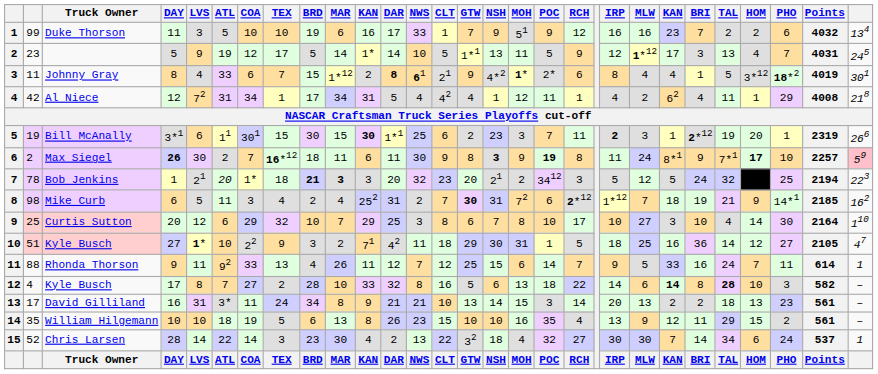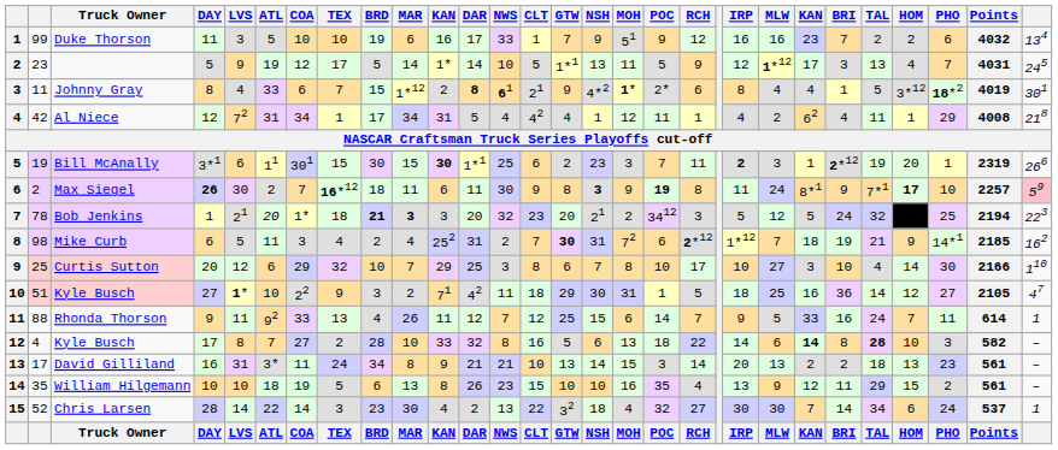 <table class="wikitable" style="font-size:77%; text-align:center;">
 <tr style="vertical-align:top">
 <th style="vertical-align:middle"></th>
 <th style="vertical-align:middle"></th>
 <th style="vertical-align:middle">Truck Owner</th>
 <th><a href='#'>DAY</a></th>
 <th><a href='#'>LVS</a></th>
 <th><a href='#'>ATL</a></th>
 <th><a href='#'>COA</a></th>
 <th><a href='#'>TEX</a></th>
 <th><a href='#'>BRD</a></th>
 <th><a href='#'>MAR</a></th>
 <th><a href='#'>KAN</a></th>
 <th><a href='#'>DAR</a></th>
 <th><a href='#'>NWS</a></th>
 <th><a href='#'>CLT</a></th>
 <th><a href='#'>GTW</a></th>
 <th><a href='#'>NSH</a></th>
 <th><a href='#'>MOH</a></th>
 <th><a href='#'>POC</a></th>
 <th><a href='#'>RCH</a></th>
 <th rowspan=5></th>
 <th><a href='#'>IRP</a></th>
 <th><a href='#'>MLW</a></th>
 <th><a href='#'>KAN</a></th>
 <th><a href='#'>BRI</a></th>
 <th><a href='#'>TAL</a></th>
 <th><a href='#'>HOM</a></th>
 <th><a href='#'>PHO</a></th>
 <th style="vertical-align:middle"><a href='#'>Points</a></th>
 <th style="vertical-align:middle"></th>
 </tr>
 <tr>
 <th>1</th>
 <td style="text-align:left">99</td>
 <td style="text-align:left"><a href='#'>Duke Thorson</a></td>
 <td style="background:#DFFFDF;">11</td>
 <td style="background:#DFDFDF;">3</td>
 <td style="background:#DFDFDF;">5</td>
 <td style="background:#FFDF9F;">10</td>
 <td style="background:#FFDF9F;">10</td>
 <td style="background:#DFFFDF;">19</td>
 <td style="background:#FFDF9F;">6</td>
 <td style="background:#DFFFDF;">16</td>
 <td style="background:#DFFFDF;">17</td>
 <td style="background:#EFCFFF;">33</td>
 <td style="background:#FFFFBF;">1</td>
 <td style="background:#FFDF9F;">7</td>
 <td style="background:#FFDF9F;">9</td>
 <td style="background:#DFDFDF;">5<sup>1</sup></td>
 <td style="background:#FFDF9F;">9</td>
 <td style="background:#DFFFDF;">12</td>
 <td style="background:#DFFFDF;">16</td>
 <td style="background:#DFFFDF;">16</td>
 <td style="background:#CFCFFF;">23</td>
 <td style="background:#FFDF9F;">7</td>
 <td style="background:#DFDFDF;">2</td>
 <td style="background:#DFDFDF;">2</td>
 <td style="background:#FFDF9F;">6</td>
 <th>4032</th>
 <td><em>13<sup>4</sup></em></td>
 </tr>
 <tr>
 <th>2</th>
 <td style="text-align:left">23</td>
 <td style="text-align:left"></td>
 <td style="background:#DFDFDF;">5</td>
 <td style="background:#FFDF9F;">9</td>
 <td style="background:#DFFFDF;">19</td>
 <td style="background:#DFFFDF;">12</td>
 <td style="background:#DFFFDF;">17</td>
 <td style="background:#DFDFDF;">5</td>
 <td style="background:#DFFFDF;">14</td>
 <td style="background:#FFFFBF;">1*</td>
 <td style="background:#DFFFDF;">14</td>
 <td style="background:#FFDF9F;">10</td>
 <td style="background:#DFDFDF;">5</td>
 <td style="background:#FFFFBF;">1*<sup>1</sup></td>
 <td style="background:#DFFFDF;">13</td>
 <td style="background:#DFFFDF;">11</td>
 <td style="background:#DFDFDF;">5</td>
 <td style="background:#FFDF9F;">9</td>
 <td style="background:#DFFFDF;">12</td>
 <td style="background:#FFFFBF;"><strong>1</strong>*<sup>12</sup></td>
 <td style="background:#DFFFDF;">17</td>
 <td style="background:#DFDFDF;">3</td>
 <td style="background:#DFFFDF;">13</td>
 <td style="background:#DFDFDF;">4</td>
 <td style="background:#FFDF9F;">7</td>
 <th>4031</th>
 <td><em>24<sup>5</sup></em></td>
 </tr>
 <tr>
 <th>3</th>
 <td style="text-align:left">11</td>
 <td style="text-align:left"><a href='#'>Johnny Gray</a></td>
 <td style="background:#FFDF9F;">8</td>
 <td style="background:#DFDFDF;">4</td>
 <td style="background:#EFCFFF;">33</td>
 <td style="background:#FFDF9F;">6</td>
 <td style="background:#FFDF9F;">7</td>
 <td style="background:#DFFFDF;">15</td>
 <td style="background:#FFFFBF;">1*<sup>12</sup></td>
 <td style="background:#DFDFDF;">2</td>
 <td style="background:#FFDF9F;"><strong>8</strong></td>
 <td style="background:#FFDF9F;"><strong>6</strong><sup>1</sup></td>
 <td style="background:#DFDFDF;">2<sup>1</sup></td>
 <td style="background:#FFDF9F;">9</td>
 <td style="background:#DFDFDF;">4*<sup>2</sup></td>
 <td style="background:#FFFFBF;"><strong>1</strong>*</td>
 <td style="background:#DFDFDF;">2*</td>
 <td style="background:#FFDF9F;">6</td>
 <td style="background:#FFDF9F;">8</td>
 <td style="background:#DFDFDF;">4</td>
 <td style="background:#DFDFDF;">4</td>
 <td style="background:#FFFFBF;">1</td>
 <td style="background:#DFDFDF;">5</td>
 <td style="background:#DFDFDF;">3*<sup>12</sup></td>
 <td style="background:#DFFFDF;"><strong>18</strong>*<sup>2</sup></td>
 <th>4019</th>
 <td><em>30<sup>1</sup></em></td>
 </tr>
 <tr>
 <th>4</th>
 <td style="text-align:left">42</td>
 <td style="text-align:left"><a href='#'>Al Niece</a></td>
 <td style="background:#DFFFDF;">12</td>
 <td style="background:#FFDF9F;">7<sup>2</sup></td>
 <td style="background:#EFCFFF;">31</td>
 <td style="background:#EFCFFF;">34</td>
 <td style="background:#FFFFBF;">1</td>
 <td style="background:#DFFFDF;">17</td>
 <td style="background:#CFCFFF;">34</td>
 <td style="background:#EFCFFF;">31</td>
 <td style="background:#DFDFDF;">5</td>
 <td style="background:#DFDFDF;">4</td>
 <td style="background:#DFDFDF;">4<sup>2</sup></td>
 <td style="background:#DFDFDF;">4</td>
 <td style="background:#FFFFBF;">1</td>
 <td style="background:#DFFFDF;">12</td>
 <td style="background:#DFFFDF;">11</td>
 <td style="background:#FFFFBF;">1</td>
 <td style="background:#DFDFDF;">4</td>
 <td style="background:#DFDFDF;">2</td>
 <td style="background:#FFDF9F;">6<sup>2</sup></td>
 <td style="background:#DFDFDF;">4</td>
 <td style="background:#DFFFDF;">11</td>
 <td style="background:#FFFFBF;">1</td>
 <td style="background:#EFCFFF;">29</td>
 <th>4008</th>
 <td><em>21<sup>8</sup></em></td>
 </tr>
 <tr>
 <th colspan="30"><a href='#'>NASCAR Craftsman Truck Series Playoffs</a> cut-off</th>
 </tr>
 <tr>
 <th>5</th>
 <td style="background:#efcfff" align="left">19</td>
 <td style="background:#efcfff" align="left"><a href='#'>Bill McAnally</a></td>
 <td style="background:#DFDFDF;">3*<sup>1</sup></td>
 <td style="background:#FFDF9F;">6</td>
 <td style="background:#FFFFBF;">1<sup>1</sup></td>
 <td style="background:#CFCFFF;">30<sup>1</sup></td>
 <td style="background:#DFFFDF;">15</td>
 <td style="background:#EFCFFF;">30</td>
 <td style="background:#DFFFDF;">15</td>
 <td style="background:#EFCFFF;"><strong>30</strong></td>
 <td style="background:#FFFFBF;">1*<sup>1</sup></td>
 <td style="background:#CFCFFF;">25</td>
 <td style="background:#FFDF9F;">6</td>
 <td style="background:#DFDFDF;">2</td>
 <td style="background:#CFCFFF;">23</td>
 <td style="background:#DFDFDF;">3</td>
 <td style="background:#FFDF9F;">7</td>
 <td style="background:#DFFFDF;">11</td>
 <th rowspan=12></th>
 <td style="background:#DFDFDF;"><strong>2</strong></td>
 <td style="background:#DFDFDF;">3</td>
 <td style="background:#FFFFBF;">1</td>
 <td style="background:#DFDFDF;"><strong>2</strong>*<sup>12</sup></td>
 <td style="background:#DFFFDF;">19</td>
 <td style="background:#DFFFDF;">20</td>
 <td style="background:#FFFFBF;">1</td>
 <th>2319</th>
 <td><em>26<sup>6</sup></em></td>
 </tr>
 <tr>
 <th>6</th>
 <td style="background:#efcfff" align="left">2</td>
 <td style="background:#efcfff" align="left"><a href='#'>Max Siegel</a></td>
 <td style="background:#CFCFFF;"><strong>26</strong></td>
 <td style="background:#EFCFFF;">30</td>
 <td style="background:#DFDFDF;">2</td>
 <td style="background:#FFDF9F;">7</td>
 <td style="background:#DFFFDF;"><strong>16</strong>*<sup>12</sup></td>
 <td style="background:#DFFFDF;">18</td>
 <td style="background:#DFFFDF;">11</td>
 <td style="background:#FFDF9F;">6</td>
 <td style="background:#DFFFDF;">11</td>
 <td style="background:#CFCFFF;">30</td>
 <td style="background:#FFDF9F;">9</td>
 <td style="background:#FFDF9F;">8</td>
 <td style="background:#DFDFDF;"><strong>3</strong></td>
 <td style="background:#FFDF9F;">9</td>
 <td style="background:#DFFFDF;"><strong>19</strong></td>
 <td style="background:#FFDF9F;">8</td>
 <td style="background:#DFFFDF;">11</td>
 <td style="background:#CFCFFF;">24</td>
 <td style="background:#FFDF9F;">8*<sup>1</sup></td>
 <td style="background:#FFDF9F;">9</td>
 <td style="background:#FFDF9F;">7*<sup>1</sup></td>
 <td style="background:#DFFFDF;"><strong>17</strong></td>
 <td style="background:#FFDF9F;">10</td>
 <th>2257</th>
 <td style="background: pink;"><em>5<sup>9</sup></em></td>
 </tr>
 <tr>
 <th>7</th>
 <td style="background:#efcfff" align="left">78</td>
 <td style="background:#efcfff" align="left"><a href='#'>Bob Jenkins</a></td>
 <td style="background:#FFFFBF;">1</td>
 <td style="background:#DFDFDF;">2<sup>1</sup></td>
 <td style="background:#DFFFDF;"><em>20</em></td>
 <td style="background:#FFFFBF;">1*</td>
 <td style="background:#DFFFDF;">18</td>
 <td style="background:#CFCFFF;"><strong>21</strong></td>
 <td style="background:#DFDFDF;"><strong>3</strong></td>
 <td style="background:#DFDFDF;">3</td>
 <td style="background:#DFFFDF;">20</td>
 <td style="background:#EFCFFF;">32</td>
 <td style="background:#CFCFFF;">23</td>
 <td style="background:#DFFFDF;">20</td>
 <td style="background:#DFDFDF;">2<sup>1</sup></td>
 <td style="background:#DFDFDF;">2</td>
 <td style="background:#EFCFFF;">34<sup>12</sup></td>
 <td style="background:#DFDFDF;">3</td>
 <td style="background:#DFDFDF;">5</td>
 <td style="background:#DFFFDF;">12</td>
 <td style="background:#DFDFDF;">5</td>
 <td style="background:#CFCFFF;">24</td>
 <td style="background:#CFCFFF;">32</td>
 <td style="background:#000000; color:white;"></td>
 <td style="background:#EFCFFF;">25</td>
 <th>2194</th>
 <td><em>22<sup>3</sup></em></td>
 </tr>
 <tr>
 <th>8</th>
 <td style="background:#efcfff" align="left">98</td>
 <td style="background:#efcfff" align="left"><a href='#'>Mike Curb</a></td>
 <td style="background:#FFDF9F;">6</td>
 <td style="background:#DFDFDF;">5</td>
 <td style="background:#DFFFDF;">11</td>
 <td style="background:#DFDFDF;">3</td>
 <td style="background:#DFDFDF;">4</td>
 <td style="background:#DFDFDF;">2</td>
 <td style="background:#DFDFDF;">4</td>
 <td style="background:#CFCFFF;">25<sup>2</sup></td>
 <td style="background:#CFCFFF;">31</td>
 <td style="background:#DFDFDF;">2</td>
 <td style="background:#FFDF9F;">7</td>
 <td style="background:#EFCFFF;"><strong>30</strong></td>
 <td style="background:#CFCFFF;">31</td>
 <td style="background:#FFDF9F;">7<sup>2</sup></td>
 <td style="background:#FFDF9F;">6</td>
 <td style="background:#DFDFDF;"><strong>2</strong>*<sup>12</sup></td>
 <td style="background:#FFFFBF;">1*<sup>12</sup></td>
 <td style="background:#FFDF9F;">7</td>
 <td style="background:#DFFFDF;">18</td>
 <td style="background:#DFFFDF;">19</td>
 <td style="background:#EFCFFF;">21</td>
 <td style="background:#FFDF9F;">9</td>
 <td style="background:#DFFFDF;">14*<sup>1</sup></td>
 <th>2185</th>
 <td><em>16<sup>2</sup></em></td>
 </tr>
 <tr>
 <th>9</th>
 <td style="background:#ffcfcf" align="left">25</td>
 <td style="background:#ffcfcf" align="left"><a href='#'>Curtis Sutton</a></td>
 <td style="background:#DFFFDF;">20</td>
 <td style="background:#DFFFDF;">12</td>
 <td style="background:#FFDF9F;">6</td>
 <td style="background:#CFCFFF;">29</td>
 <td style="background:#EFCFFF;">32</td>
 <td style="background:#FFDF9F;">10</td>
 <td style="background:#FFDF9F;">7</td>
 <td style="background:#EFCFFF;">29</td>
 <td style="background:#CFCFFF;">25</td>
 <td style="background:#DFDFDF;">3</td>
 <td style="background:#FFDF9F;">8</td>
 <td style="background:#FFDF9F;">6</td>
 <td style="background:#FFDF9F;">7</td>
 <td style="background:#FFDF9F;">8</td>
 <td style="background:#FFDF9F;">10</td>
 <td style="background:#DFFFDF;">17</td>
 <td style="background:#FFDF9F;">10</td>
 <td style="background:#CFCFFF;">27</td>
 <td style="background:#DFDFDF;">3</td>
 <td style="background:#FFDF9F;">10</td>
 <td style="background:#DFDFDF;">4</td>
 <td style="background:#DFFFDF;">14</td>
 <td style="background:#EFCFFF;">30</td>
-<th>2164</th>
+<th>2166</th>
 <td><em>1<sup>10</sup></em></td>
 </tr>
 <tr>
 <th>10</th>
 <td style="background:#ffcfcf" align="left">51</td>
 <td style="background:#ffcfcf" align="left"><a href='#'>Kyle Busch</a></td>
 <td style="background:#CFCFFF;">27</td>
 <td style="background:#FFFFBF;"><strong>1</strong>*</td>
 <td style="background:#FFDF9F;">10</td>
 <td style="background:#DFDFDF;">2<sup>2</sup></td>
 <td style="background:#FFDF9F;">9</td>
 <td style="background:#DFDFDF;">3</td>
 <td style="background:#DFDFDF;">2</td>
 <td style="background:#FFDF9F;">7<sup>1</sup></td>
 <td style="background:#DFDFDF;">4<sup>2</sup></td>
 <td style="background:#DFFFDF;">11</td>
 <td style="background:#DFFFDF;">18</td>
 <td style="background:#CFCFFF;">29</td>
 <td style="background:#CFCFFF;">30</td>
 <td style="background:#CFCFFF;">31</td>
 <td style="background:#FFFFBF;">1</td>
 <td style="background:#DFDFDF;">5</td>
 <td style="background:#DFFFDF;">18</td>
 <td style="background:#CFCFFF;">25</td>
 <td style="background:#DFFFDF;">16</td>
 <td style="background:#EFCFFF;">36</td>
 <td style="background:#DFFFDF;">14</td>
 <td style="background:#DFFFDF;">12</td>
 <td style="background:#EFCFFF;">27</td>
 <th>2105</th>
 <td><em>4<sup>7</sup></em></td>
 </tr>
 <tr>
 <th>11</th>
 <td style="text-align:left">88</td>
 <td style="text-align:left"><a href='#'>Rhonda Thorson</a></td>
 <td style="background:#FFDF9F;">9</td>
 <td style="background:#DFFFDF;">11</td>
 <td style="background:#FFDF9F;">9<sup>2</sup></td>
 <td style="background:#EFCFFF;">33</td>
 <td style="background:#DFFFDF;">13</td>
 <td style="background:#DFDFDF;">4</td>
 <td style="background:#CFCFFF;">26</td>
 <td style="background:#DFFFDF;">11</td>
 <td style="background:#DFFFDF;">12</td>
 <td style="background:#FFDF9F;">7</td>
 <td style="background:#DFFFDF;">12</td>
 <td style="background:#CFCFFF;">25</td>
 <td style="background:#DFFFDF;">15</td>
 <td style="background:#FFDF9F;">6</td>
 <td style="background:#DFFFDF;">14</td>
 <td style="background:#FFDF9F;">7</td>
 <td style="background:#FFDF9F;">9</td>
 <td style="background:#DFDFDF;">5</td>
 <td style="background:#CFCFFF;">33</td>
 <td style="background:#DFFFDF;">16</td>
 <td style="background:#EFCFFF;">24</td>
 <td style="background:#FFDF9F;">7</td>
 <td style="background:#DFFFDF;">11</td>
 <th>614</th>
 <td><em>1</em></td>
 </tr>
 <tr>
 <th>12</th>
 <td style="text-align:left">4</td>
 <td style="text-align:left"><a href='#'>Kyle Busch</a></td>
 <td style="background:#DFFFDF;">17</td>
 <td style="background:#FFDF9F;">8</td>
 <td style="background:#FFDF9F;">7</td>
 <td style="background:#CFCFFF;">27</td>
 <td style="background:#DFDFDF;">2</td>
 <td style="background:#CFCFFF;">28</td>
 <td style="background:#FFDF9F;">10</td>
 <td style="background:#EFCFFF;">33</td>
 <td style="background:#EFCFFF;">32</td>
 <td style="background:#FFDF9F;">8</td>
 <td style="background:#DFFFDF;">16</td>
 <td style="background:#DFDFDF;">5</td>
 <td style="background:#FFDF9F;">6</td>
 <td style="background:#DFFFDF;">13</td>
 <td style="background:#DFFFDF;">18</td>
 <td style="background:#CFCFFF;">22</td>
 <td style="background:#DFFFDF;">14</td>
 <td style="background:#FFDF9F;">6</td>
 <td style="background:#DFFFDF;"><strong>14</strong></td>
 <td style="background:#FFDF9F;">8</td>
 <td style="background:#EFCFFF;"><strong>28</strong></td>
 <td style="background:#FFDF9F;">10</td>
 <td style="background:#DFDFDF;">3</td>
 <th>582</th>
 <td><em>–</em></td>
 </tr>
 <tr>
 <th>13</th>
 <td style="text-align:left">17</td>
 <td style="text-align:left"><a href='#'>David Gilliland</a></td>
 <td style="background:#DFFFDF;">16</td>
 <td style="background:#EFCFFF;">31</td>
 <td style="background:#DFDFDF;">3*</td>
 <td style="background:#DFFFDF;">11</td>
 <td style="background:#CFCFFF;">24</td>
 <td style="background:#EFCFFF;">34</td>
 <td style="background:#FFDF9F;">8</td>
 <td style="background:#FFDF9F;">9</td>
 <td style="background:#CFCFFF;">21</td>
 <td style="background:#CFCFFF;">21</td>
 <td style="background:#FFDF9F;">10</td>
 <td style="background:#DFFFDF;">13</td>
 <td style="background:#DFFFDF;">14</td>
 <td style="background:#DFFFDF;">15</td>
 <td style="background:#DFDFDF;">3</td>
 <td style="background:#DFFFDF;">14</td>
 <td style="background:#DFFFDF;">20</td>
 <td style="background:#DFFFDF;">13</td>
 <td style="background:#DFDFDF;">2</td>
 <td style="background:#DFDFDF;">2</td>
 <td style="background:#DFFFDF;">18</td>
 <td style="background:#DFFFDF;">13</td>
 <td style="background:#CFCFFF;">23</td>
 <th>561</th>
 <td><em>–</em></td>
 </tr>
 <tr>
 <th>14</th>
 <td style="text-align:left">35</td>
 <td style="text-align:left"><a href='#'>William Hilgemann</a></td>
 <td style="background:#FFDF9F;">10</td>
 <td style="background:#FFDF9F;">10</td>
 <td style="background:#DFFFDF;">18</td>
 <td style="background:#DFFFDF;">19</td>
 <td style="background:#DFDFDF;">5</td>
 <td style="background:#FFDF9F;">6</td>
 <td style="background:#DFFFDF;">13</td>
 <td style="background:#FFDF9F;">8</td>
 <td style="background:#CFCFFF;">26</td>
 <td style="background:#CFCFFF;">23</td>
 <td style="background:#DFFFDF;">15</td>
 <td style="background:#FFDF9F;">10</td>
 <td style="background:#FFDF9F;">10</td>
 <td style="background:#DFFFDF;">16</td>
 <td style="background:#EFCFFF;">35</td>
 <td style="background:#DFDFDF;">4</td>
 <td style="background:#DFFFDF;">13</td>
 <td style="background:#FFDF9F;">9</td>
 <td style="background:#DFFFDF;">12</td>
 <td style="background:#DFFFDF;">11</td>
 <td style="background:#CFCFFF;">29</td>
 <td style="background:#DFFFDF;">15</td>
 <td style="background:#DFDFDF;">2</td>
 <th>561</th>
 <td><em>–</em></td>
 </tr>
 <tr>
 <th>15</th>
 <td style="text-align:left">52</td>
 <td style="text-align:left"><a href='#'>Chris Larsen</a></td>
 <td style="background:#CFCFFF;">28</td>
 <td style="background:#DFFFDF;">14</td>
 <td style="background:#CFCFFF;">22</td>
 <td style="background:#DFFFDF;">14</td>
 <td style="background:#DFDFDF;">3</td>
 <td style="background:#CFCFFF;">23</td>
 <td style="background:#CFCFFF;">30</td>
 <td style="background:#DFDFDF;">4</td>
 <td style="background:#DFDFDF;">2</td>
 <td style="background:#DFFFDF;">13</td>
 <td style="background:#CFCFFF;">22</td>
 <td style="background:#DFDFDF;">3<sup>2</sup></td>
 <td style="background:#DFFFDF;">18</td>
 <td style="background:#DFDFDF;">4</td>
 <td style="background:#EFCFFF;">32</td>
 <td style="background:#CFCFFF;">27</td>
 <td style="background:#CFCFFF;">30</td>
 <td style="background:#CFCFFF;">30</td>
 <td style="background:#FFDF9F;">7</td>
 <td style="background:#DFFFDF;">14</td>
 <td style="background:#EFCFFF;">34</td>
 <td style="background:#FFDF9F;">6</td>
 <td style="background:#CFCFFF;">24</td>
 <th>537</th>
 <td><em>1</em></td>
 </tr>
 <tr>
 <th style="vertical-align:middle"></th>
 <th style="vertical-align:middle"></th>
 <th style="vertical-align:middle">Truck Owner</th>
 <th><a href='#'>DAY</a></th>
 <th><a href='#'>LVS</a></th>
 <th><a href='#'>ATL</a></th>
 <th><a href='#'>COA</a></th>
 <th><a href='#'>TEX</a></th>
 <th><a href='#'>BRD</a></th>
 <th><a href='#'>MAR</a></th>
 <th><a href='#'>KAN</a></th>
 <th><a href='#'>DAR</a></th>
 <th><a href='#'>NWS</a></th>
 <th><a href='#'>CLT</a></th>
 <th><a href='#'>GTW</a></th>
 <th><a href='#'>NSH</a></th>
 <th><a href='#'>MOH</a></th>
 <th><a href='#'>POC</a></th>
 <th><a href='#'>RCH</a></th>
 <th><a href='#'>IRP</a></th>
 <th><a href='#'>MLW</a></th>
 <th><a href='#'>KAN</a></th>
 <th><a href='#'>BRI</a></th>
 <th><a href='#'>TAL</a></th>
 <th><a href='#'>HOM</a></th>
 <th><a href='#'>PHO</a></th>
 <th style="vertical-align:middle"><a href='#'>Points</a></th>
 <th style="vertical-align:middle"></th>
 </tr>
 </table>
